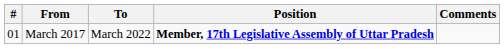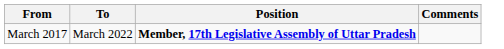 <table class="wikitable sortable">
 <tr>
-<th>#</th>
 <th>From</th>
 <th>To</th>
 <th>Position</th>
 <th>Comments</th>
 </tr>
 <tr>
-<td>01</td>
 <td>March 2017</td>
 <td>March 2022</td>
 <td><strong>Member, <a href='#'>17th Legislative Assembly of Uttar Pradesh</a></strong></td>
 <td></td>
 </tr>
 </table>
